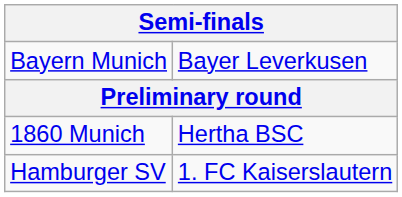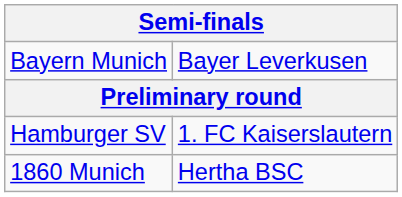 <table class="wikitable">
 <tr>
 <th colspan="2"><a href='#'>Semi-finals</a></th>
 </tr>
 <tr>
 <td><a href='#'>Bayern Munich</a> </td>
 <td><a href='#'>Bayer Leverkusen</a> </td>
 </tr>
 <tr>
 <th colspan="2"><a href='#'>Preliminary round</a></th>
 </tr>
 <tr>
+<td><a href='#'>Hamburger SV</a> </td>
+<td><a href='#'>1. FC Kaiserslautern</a> </td>
+</tr>
+<tr>
 <td><a href='#'>1860 Munich</a> </td>
 <td><a href='#'>Hertha BSC</a> </td>
 </tr>
-<tr>
-<td><a href='#'>Hamburger SV</a> </td>
-<td><a href='#'>1. FC Kaiserslautern</a> </td>
-</tr>
 </table>
